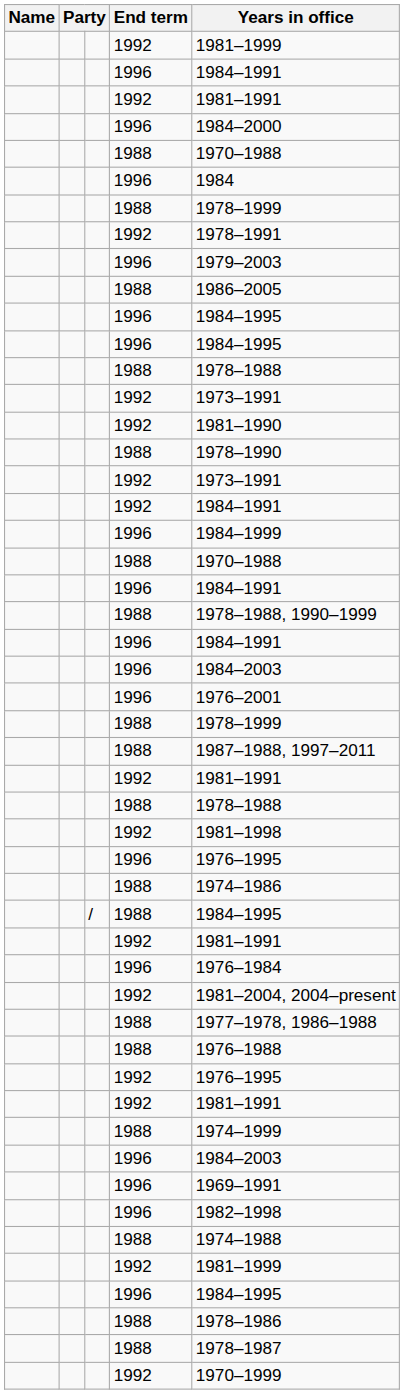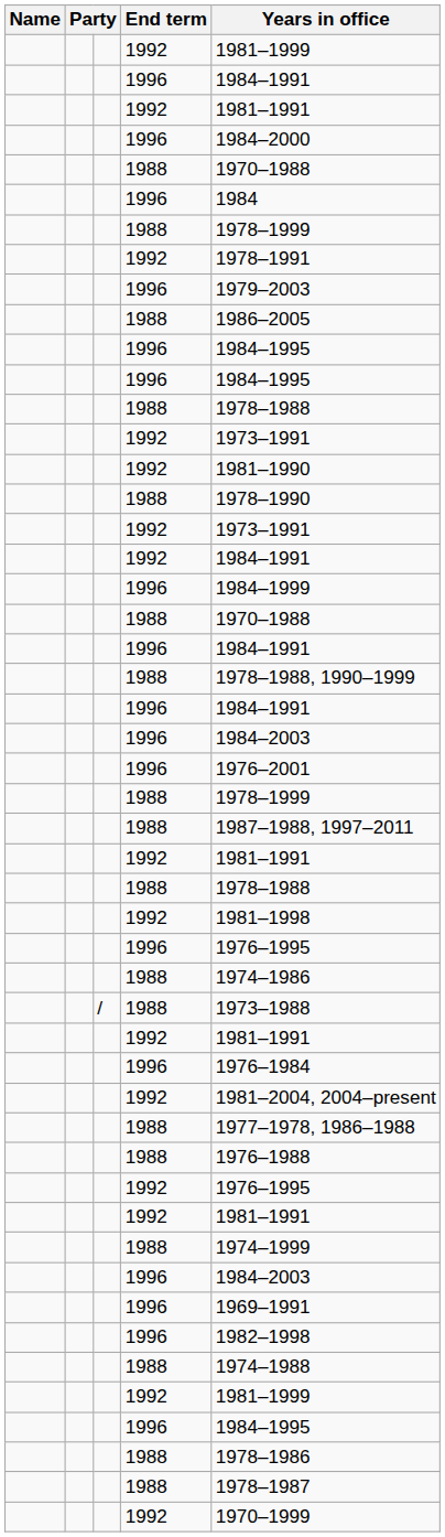 <table class="wikitable sortable">
 <tr>
 <th>Name</th>
 <th colspan=2>Party</th>
 <th>End term</th>
 <th>Years in office</th>
 </tr>
 <tr>
 <td></td>
 <td> </td>
 <td></td>
 <td>1992</td>
 <td>1981–1999</td>
 </tr>
 <tr>
 <td></td>
 <td> </td>
 <td></td>
 <td>1996</td>
 <td>1984–1991</td>
 </tr>
 <tr>
 <td></td>
 <td> </td>
 <td></td>
 <td>1992</td>
 <td>1981–1991</td>
 </tr>
 <tr>
 <td></td>
 <td> </td>
 <td></td>
 <td>1996</td>
 <td>1984–2000</td>
 </tr>
 <tr>
 <td></td>
 <td> </td>
 <td></td>
 <td>1988</td>
 <td>1970–1988</td>
 </tr>
 <tr>
 <td></td>
 <td> </td>
 <td></td>
 <td>1996</td>
 <td>1984</td>
 </tr>
 <tr>
 <td></td>
 <td> </td>
 <td></td>
 <td>1988</td>
 <td>1978–1999</td>
 </tr>
 <tr>
 <td></td>
 <td> </td>
 <td></td>
 <td>1992</td>
 <td>1978–1991</td>
 </tr>
 <tr>
 <td></td>
 <td> </td>
 <td></td>
 <td>1996</td>
 <td>1979–2003</td>
 </tr>
 <tr>
 <td></td>
 <td> </td>
 <td></td>
 <td>1988</td>
 <td>1986–2005</td>
 </tr>
 <tr>
 <td></td>
 <td> </td>
 <td></td>
 <td>1996</td>
 <td>1984–1995</td>
 </tr>
 <tr>
 <td></td>
 <td> </td>
 <td></td>
 <td>1996</td>
 <td>1984–1995</td>
 </tr>
 <tr>
 <td></td>
 <td> </td>
 <td></td>
 <td>1988</td>
 <td>1978–1988</td>
 </tr>
 <tr>
 <td></td>
 <td> </td>
 <td></td>
 <td>1992</td>
 <td>1973–1991</td>
 </tr>
 <tr>
 <td></td>
 <td> </td>
 <td></td>
 <td>1992</td>
 <td>1981–1990</td>
 </tr>
 <tr>
 <td></td>
 <td> </td>
 <td></td>
 <td>1988</td>
 <td>1978–1990</td>
 </tr>
 <tr>
 <td></td>
 <td> </td>
 <td></td>
 <td>1992</td>
 <td>1973–1991</td>
 </tr>
 <tr>
 <td></td>
 <td> </td>
 <td></td>
 <td>1992</td>
 <td>1984–1991</td>
 </tr>
 <tr>
 <td></td>
 <td> </td>
 <td></td>
 <td>1996</td>
 <td>1984–1999</td>
 </tr>
 <tr>
 <td></td>
 <td> </td>
 <td></td>
 <td>1988</td>
 <td>1970–1988</td>
 </tr>
 <tr>
 <td></td>
 <td> </td>
 <td></td>
 <td>1996</td>
 <td>1984–1991</td>
 </tr>
 <tr>
 <td></td>
 <td> </td>
 <td></td>
 <td>1988</td>
 <td>1978–1988, 1990–1999</td>
 </tr>
 <tr>
 <td></td>
 <td> </td>
 <td></td>
 <td>1996</td>
 <td>1984–1991</td>
 </tr>
 <tr>
 <td></td>
 <td> </td>
 <td></td>
 <td>1996</td>
 <td>1984–2003</td>
 </tr>
 <tr>
 <td></td>
 <td> </td>
 <td></td>
 <td>1996</td>
 <td>1976–2001</td>
 </tr>
 <tr>
 <td></td>
 <td> </td>
 <td></td>
 <td>1988</td>
 <td>1978–1999</td>
 </tr>
 <tr>
 <td></td>
 <td> </td>
 <td></td>
 <td>1988</td>
 <td>1987–1988, 1997–2011</td>
 </tr>
 <tr>
 <td></td>
 <td> </td>
 <td></td>
 <td>1992</td>
 <td>1981–1991</td>
 </tr>
 <tr>
 <td></td>
 <td> </td>
 <td></td>
 <td>1988</td>
 <td>1978–1988</td>
 </tr>
 <tr>
 <td></td>
 <td> </td>
 <td></td>
 <td>1992</td>
 <td>1981–1998</td>
 </tr>
 <tr>
 <td></td>
 <td> </td>
 <td></td>
 <td>1996</td>
 <td>1976–1995</td>
 </tr>
 <tr>
 <td></td>
 <td> </td>
 <td></td>
 <td>1988</td>
 <td>1974–1986</td>
 </tr>
 <tr>
 <td></td>
 <td> </td>
 <td>/</td>
 <td>1988</td>
-<td>1984–1995</td>
+<td>1973–1988</td>
 </tr>
 <tr>
 <td></td>
 <td> </td>
 <td></td>
 <td>1992</td>
 <td>1981–1991</td>
 </tr>
 <tr>
 <td></td>
 <td> </td>
 <td></td>
 <td>1996</td>
 <td>1976–1984</td>
 </tr>
 <tr>
 <td></td>
 <td> </td>
 <td></td>
 <td>1992</td>
 <td>1981–2004, 2004–present</td>
 </tr>
 <tr>
 <td></td>
 <td> </td>
 <td></td>
 <td>1988</td>
 <td>1977–1978, 1986–1988</td>
 </tr>
 <tr>
 <td></td>
 <td> </td>
 <td></td>
 <td>1988</td>
 <td>1976–1988</td>
 </tr>
 <tr>
 <td></td>
 <td> </td>
 <td></td>
 <td>1992</td>
 <td>1976–1995</td>
 </tr>
 <tr>
 <td></td>
 <td> </td>
 <td></td>
 <td>1992</td>
 <td>1981–1991</td>
 </tr>
 <tr>
 <td></td>
 <td> </td>
 <td></td>
 <td>1988</td>
 <td>1974–1999</td>
 </tr>
 <tr>
 <td></td>
 <td> </td>
 <td></td>
 <td>1996</td>
 <td>1984–2003</td>
 </tr>
 <tr>
 <td></td>
 <td> </td>
 <td></td>
 <td>1996</td>
 <td>1969–1991</td>
 </tr>
 <tr>
 <td></td>
 <td> </td>
 <td></td>
 <td>1996</td>
 <td>1982–1998</td>
 </tr>
 <tr>
 <td></td>
 <td> </td>
 <td></td>
 <td>1988</td>
 <td>1974–1988</td>
 </tr>
 <tr>
 <td></td>
 <td> </td>
 <td></td>
 <td>1992</td>
 <td>1981–1999</td>
 </tr>
 <tr>
 <td></td>
 <td> </td>
 <td></td>
 <td>1996</td>
 <td>1984–1995</td>
 </tr>
 <tr>
 <td></td>
 <td> </td>
 <td></td>
 <td>1988</td>
 <td>1978–1986</td>
 </tr>
 <tr>
 <td></td>
 <td> </td>
 <td></td>
 <td>1988</td>
 <td>1978–1987</td>
 </tr>
 <tr>
 <td></td>
 <td> </td>
 <td></td>
 <td>1992</td>
 <td>1970–1999</td>
 </tr>
 </table>
